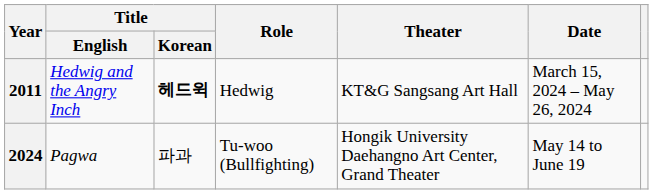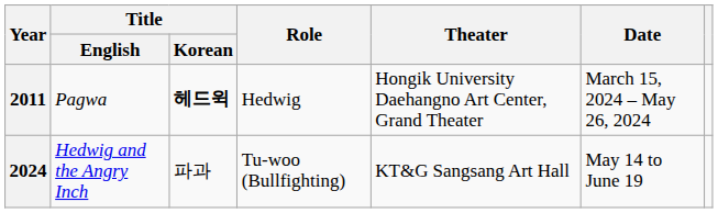 <table class="wikitable sortable plainrowheaders">
 <tr>
 <th rowspan="2" scope="col">Year</th>
 <th colspan="2" scope="col">Title</th>
 <th rowspan="2" scope="col">Role</th>
 <th rowspan="2" scope="col">Theater</th>
 <th rowspan="2" scope="col" class="sortable">Date</th>
 <th rowspan="2" scope="col" class="unsortable"></th>
 </tr>
 <tr>
 <th>English</th>
 <th>Korean</th>
 </tr>
 <tr>
 <th scope="row">2011</th>
-<td><em><a href='#'>Hedwig and the Angry Inch</a></em></td>
+<td><em>Pagwa</em></td>
 <td><strong>헤드윅</strong></td>
 <td>Hedwig</td>
-<td>KT&G Sangsang Art Hall</td>
+<td>Hongik University Daehangno Art Center, Grand Theater</td>
 <td>March 15, 2024 – May 26, 2024</td>
 <td></td>
 </tr>
 <tr>
 <th scope="row">2024</th>
-<td><em>Pagwa</em></td>
+<td><em><a href='#'>Hedwig and the Angry Inch</a></em></td>
 <td>파과</td>
 <td>Tu-woo (Bullfighting)</td>
-<td>Hongik University Daehangno Art Center, Grand Theater</td>
+<td>KT&G Sangsang Art Hall</td>
 <td>May 14 to June 19</td>
 <td></td>
 </tr>
 </table>
